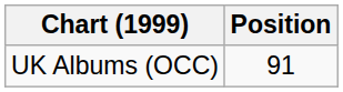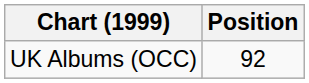 <table class="wikitable">
 <tr>
 <th>Chart (1999)</th>
 <th>Position</th>
 </tr>
 <tr>
 <td>UK Albums (OCC)</td>
-<td style="text-align:center;">91</td>
+<td style="text-align:center;">92</td>
 </tr>
 </table>
